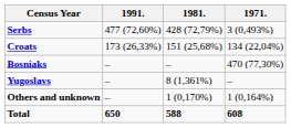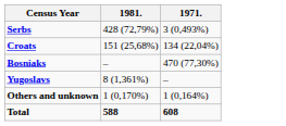 <table class="wikitable" style="font-size:95%;">
 <tr>
 <th>Census Year</th>
-<th>1991.</th>
 <th>1981.</th>
 <th>1971.</th>
 </tr>
 <tr>
 <td><strong><a href='#'>Serbs</a></strong></td>
-<td>477 (72,60%)</td>
 <td>428 (72,79%)</td>
 <td>3 (0,493%)</td>
 </tr>
 <tr>
 <td><strong><a href='#'>Croats</a></strong></td>
-<td>173 (26,33%)</td>
 <td>151 (25,68%)</td>
 <td>134 (22,04%)</td>
 </tr>
 <tr>
 <td><strong><a href='#'>Bosniaks</a></strong></td>
 <td>–</td>
-<td>–</td>
 <td>470 (77,30%)</td>
 </tr>
 <tr>
 <td><strong><a href='#'>Yugoslavs</a></strong></td>
-<td>–</td>
 <td>8 (1,361%)</td>
 <td>–</td>
 </tr>
 <tr>
 <td><strong>Others and unknown</strong></td>
-<td>–</td>
 <td>1 (0,170%)</td>
 <td>1 (0,164%)</td>
 </tr>
 <tr>
 <td><strong>Total</strong></td>
-<td><strong>650</strong></td>
 <td><strong>588</strong></td>
 <td><strong>608</strong></td>
 </tr>
 </table>
